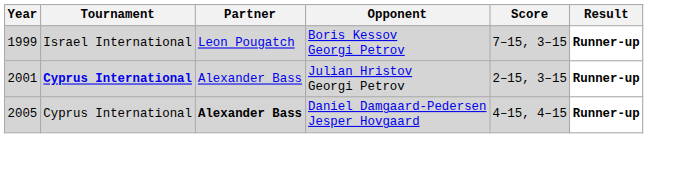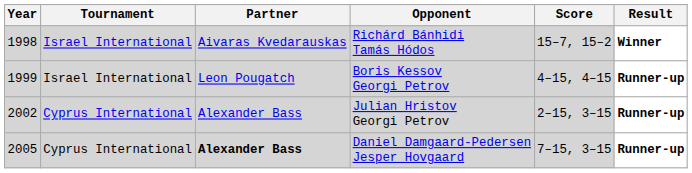 <table class="sortable wikitable" style="font-size: 90%;">
 <tr>
 <th>Year</th>
 <th>Tournament</th>
 <th>Partner</th>
 <th>Opponent</th>
 <th>Score</th>
 <th>Result</th>
 </tr>
 <tr style="background:#D5D5D5">
+<td align="center">1998</td>
+<td align="left"><a href='#'>Israel International</a></td>
+<td align="left"> <a href='#'>Aivaras Kvedarauskas</a></td>
+<td align="left"> <a href='#'>Richárd Bánhidi</a><br> <a href='#'>Tamás Hódos</a></td>
+<td align="left">15–7, 15–2</td>
+<td style="text-align:left; background:white"> <strong>Winner</strong></td>
+</tr>
+<tr style="background:#D5D5D5">
 <td align="center">1999</td>
 <td align="left">Israel International</td>
 <td align="left"> <a href='#'>Leon Pougatch</a></td>
 <td align="left"> <a href='#'>Boris Kessov</a><br> <a href='#'>Georgi Petrov</a></td>
-<td align="left">7–15, 3–15</td>
+<td align="left">4–15, 4–15</td>
 <td style="text-align:left; background:white"> <strong>Runner-up</strong></td>
 </tr>
 <tr style="background:#D5D5D5">
-<td align="center">2001</td>
-<td align="left"><strong><a href='#'>Cyprus International</a></strong></td>
+<td align="center">2002</td>
+<td align="left"><a href='#'>Cyprus International</a></td>
 <td align="left"> <a href='#'>Alexander Bass</a></td>
 <td align="left"> <a href='#'>Julian Hristov</a><br> Georgi Petrov</td>
 <td align="left">2–15, 3–15</td>
 <td style="text-align:left; background:white"> <strong>Runner-up</strong></td>
 </tr>
 <tr style="background:#D5D5D5">
 <td align="center">2005</td>
 <td align="left">Cyprus International</td>
 <td align="left"><strong> Alexander Bass</strong></td>
 <td align="left"> <a href='#'>Daniel Damgaard-Pedersen</a><br> <a href='#'>Jesper Hovgaard</a></td>
-<td align="left">4–15, 4–15</td>
+<td align="left">7–15, 3–15</td>
 <td style="text-align:left; background:white"> <strong>Runner-up</strong></td>
 </tr>
 </table>
